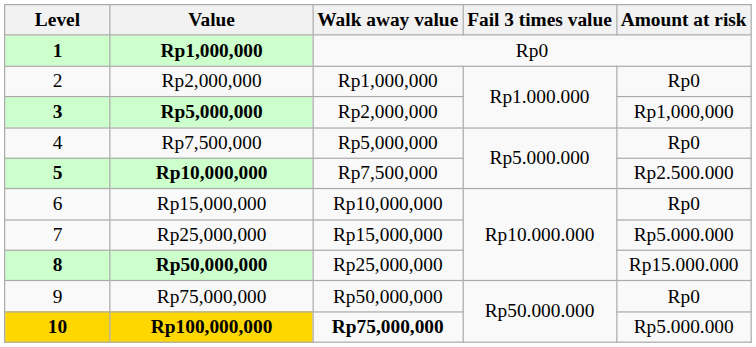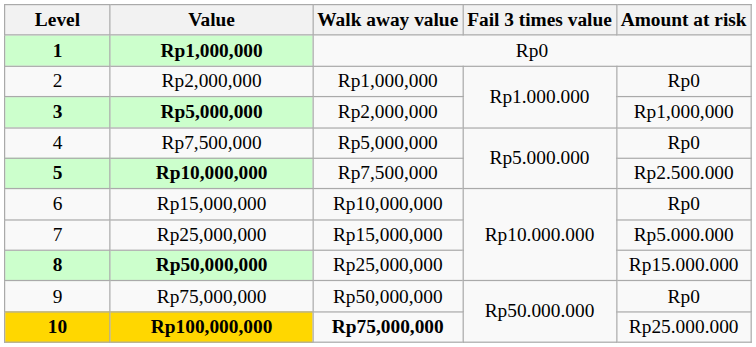 <table class="wikitable" style="text-align:center;">
 <tr>
 <th style="width:5em;">Level</th>
 <th style="width:10em;">Value</th>
 <th>Walk away value</th>
 <th>Fail 3 times value</th>
 <th>Amount at risk</th>
 </tr>
 <tr>
 <td bgcolor="#ccffcc"><strong>1</strong></td>
 <td bgcolor="#ccffcc"><strong>Rp1,000,000</strong></td>
 <td colspan="3">Rp0</td>
 </tr>
 <tr>
 <td>2</td>
 <td>Rp2,000,000</td>
 <td>Rp1,000,000</td>
 <td rowspan="2">Rp1.000.000</td>
 <td>Rp0</td>
 </tr>
 <tr>
 <td width="30px" bgcolor="#ccffcc"><strong>3</strong></td>
 <td width="30px" bgcolor="#ccffcc"><strong>Rp5,000,000</strong></td>
 <td>Rp2,000,000</td>
 <td>Rp1,000,000</td>
 </tr>
 <tr>
 <td>4</td>
 <td>Rp7,500,000</td>
 <td>Rp5,000,000</td>
 <td rowspan="2">Rp5.000.000</td>
 <td>Rp0</td>
 </tr>
 <tr>
 <td width="30px" bgcolor="#ccffcc"><strong>5</strong></td>
 <td width="30px" bgcolor="#ccffcc"><strong>Rp10,000,000</strong></td>
 <td>Rp7,500,000</td>
 <td>Rp2.500.000</td>
 </tr>
 <tr>
 <td>6</td>
 <td>Rp15,000,000</td>
 <td>Rp10,000,000</td>
 <td rowspan="3">Rp10.000.000</td>
 <td>Rp0</td>
 </tr>
 <tr>
 <td>7</td>
 <td>Rp25,000,000</td>
 <td>Rp15,000,000</td>
 <td>Rp5.000.000</td>
 </tr>
 <tr>
 <td width="30px" bgcolor="#ccffcc"><strong>8</strong></td>
 <td width="30px" bgcolor="#ccffcc"><strong>Rp50,000,000</strong></td>
 <td>Rp25,000,000</td>
 <td>Rp15.000.000</td>
 </tr>
 <tr>
 <td>9</td>
 <td>Rp75,000,000</td>
 <td>Rp50,000,000</td>
 <td rowspan="2">Rp50.000.000</td>
 <td>Rp0</td>
 </tr>
 <tr>
 <td style="text-align:center; background:gold;"><strong>10</strong></td>
 <td style="text-align:center; background:gold;"><strong>Rp100,000,000</strong></td>
 <td><strong>Rp75,000,000</strong></td>
-<td>Rp5.000.000</td>
+<td>Rp25.000.000</td>
 </tr>
 </table>
